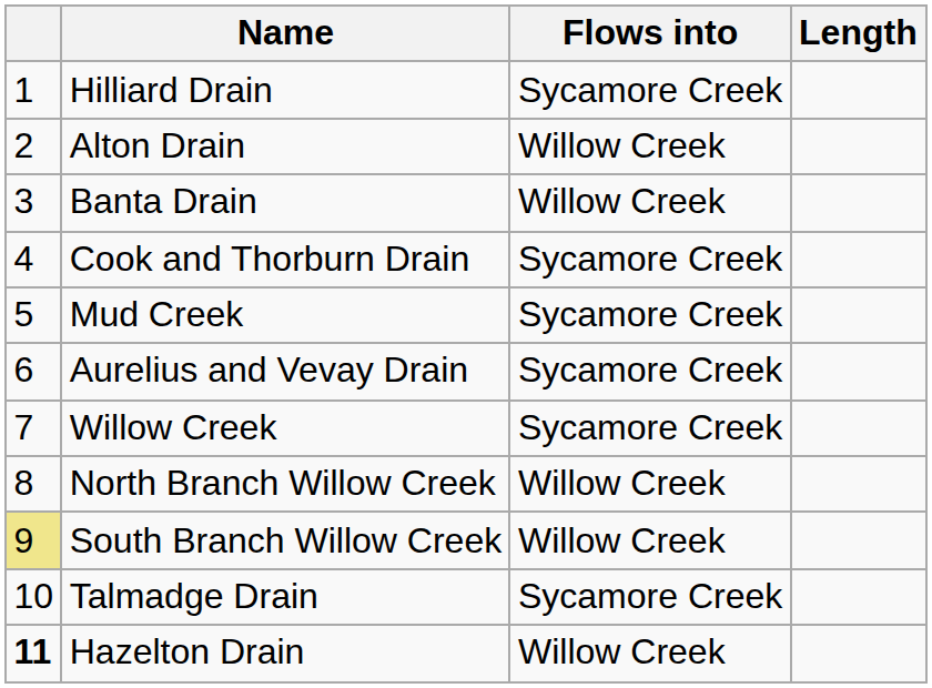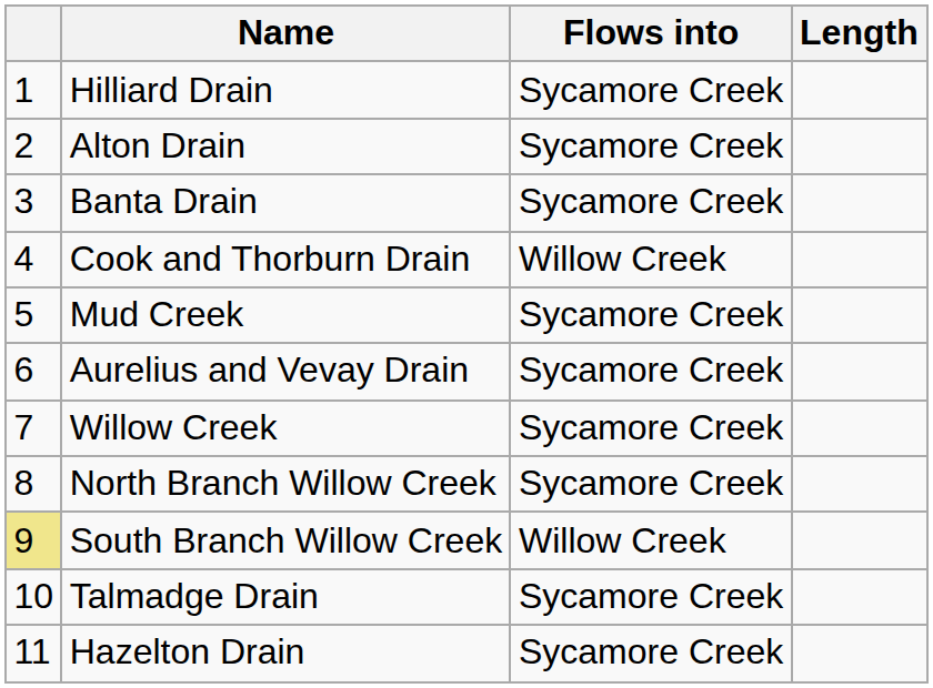 <table class="wikitable sortable" border="1">
 <tr>
 <th></th>
 <th>Name</th>
 <th>Flows into</th>
 <th data-sort-type="number">Length</th>
 </tr>
 <tr>
 <td>1</td>
 <td>Hilliard Drain</td>
 <td>Sycamore Creek</td>
 <td></td>
 </tr>
 <tr>
 <td>2</td>
 <td>Alton Drain</td>
-<td>Willow Creek</td>
+<td>Sycamore Creek</td>
 <td></td>
 </tr>
 <tr>
 <td>3</td>
 <td>Banta Drain</td>
-<td>Willow Creek</td>
+<td>Sycamore Creek</td>
 <td></td>
 </tr>
 <tr>
 <td>4</td>
 <td>Cook and Thorburn Drain</td>
-<td>Sycamore Creek</td>
+<td>Willow Creek</td>
 <td></td>
 </tr>
 <tr>
 <td>5</td>
 <td>Mud Creek</td>
 <td>Sycamore Creek</td>
 <td></td>
 </tr>
 <tr>
 <td>6</td>
 <td>Aurelius and Vevay Drain</td>
 <td>Sycamore Creek</td>
 <td></td>
 </tr>
 <tr>
 <td>7</td>
 <td>Willow Creek</td>
 <td>Sycamore Creek</td>
 <td></td>
 </tr>
 <tr>
 <td>8</td>
 <td>North Branch Willow Creek</td>
-<td>Willow Creek</td>
+<td>Sycamore Creek</td>
 <td></td>
 </tr>
 <tr>
 <td style="background: khaki;">9</td>
 <td>South Branch Willow Creek</td>
 <td>Willow Creek</td>
 <td></td>
 </tr>
 <tr>
 <td>10</td>
 <td>Talmadge Drain</td>
 <td>Sycamore Creek</td>
 <td></td>
 </tr>
 <tr>
-<td><strong>11</strong></td>
+<td>11</td>
 <td>Hazelton Drain</td>
-<td>Willow Creek</td>
+<td>Sycamore Creek</td>
 <td></td>
 </tr>
 <tr>
 </tr>
 </table>
